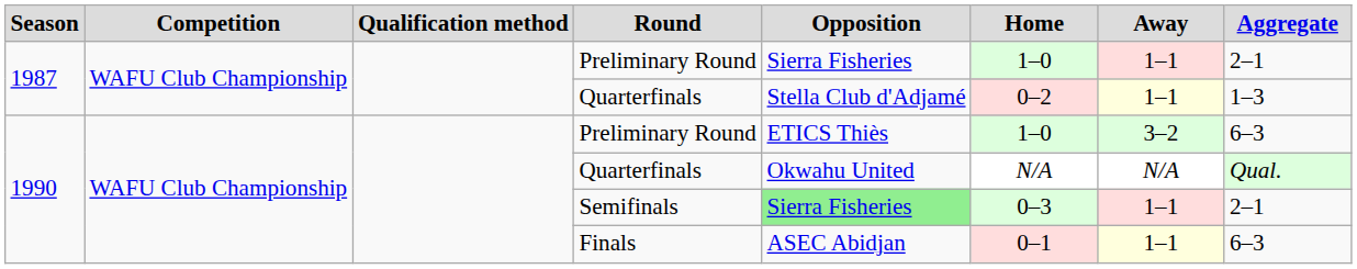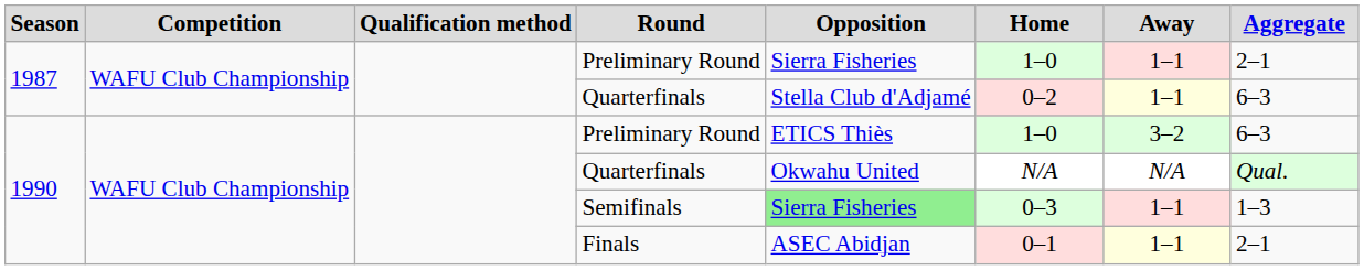 <table class="sortable plainrowheaders wikitable">
 <tr>
 <th style="background:#DCDCDC">Season</th>
 <th style="background:#DCDCDC">Competition</th>
 <th style="background:#DCDCDC">Qualification method</th>
 <th style="background:#DCDCDC">Round</th>
 <th style="background:#DCDCDC">Opposition</th>
 <th width="80" style="background:#DCDCDC">Home</th>
 <th width="80" style="background:#DCDCDC">Away</th>
 <th width="80" style="background:#DCDCDC"><a href='#'>Aggregate</a></th>
 </tr>
 <tr>
 <td rowspan=2><a href='#'>1987</a></td>
 <td rowspan=2><a href='#'>WAFU Club Championship</a></td>
 <td rowspan=2></td>
 <td align=left>Preliminary Round</td>
 <td align=left> <a href='#'>Sierra Fisheries</a></td>
 <td style="background:#dfd; text-align:center">1–0</td>
 <td style="background:#fdd; text-align:center">1–1</td>
 <td>2–1</td>
 </tr>
 <tr>
 <td align=left>Quarterfinals</td>
 <td align=left> <a href='#'>Stella Club d'Adjamé</a></td>
 <td style="background:#fdd; text-align:center">0–2</td>
 <td style="background:#ffd; text-align:center">1–1</td>
-<td>1–3</td>
+<td>6–3</td>
 </tr>
 <tr>
 <td rowspan=4><a href='#'>1990</a></td>
 <td rowspan=4><a href='#'>WAFU Club Championship</a></td>
 <td rowspan=4></td>
 <td align=left>Preliminary Round</td>
 <td align=left> <a href='#'>ETICS Thiès</a></td>
 <td style="background:#dfd; text-align:center">1–0</td>
 <td style="background:#dfd; text-align:center">3–2</td>
 <td>6–3</td>
 </tr>
 <tr>
 <td align=left>Quarterfinals</td>
 <td align=left> <a href='#'>Okwahu United</a></td>
 <td style="background:#fff; text-align:center"><em>N/A</em></td>
 <td style="background:#fff; text-align:center"><em>N/A</em></td>
 <td style="background:#dfd; text"><em>Qual.</em></td>
 </tr>
 <tr>
 <td align=left>Semifinals</td>
 <td align=left style="background: lightgreen;"> <a href='#'>Sierra Fisheries</a></td>
 <td style="background:#dfd; text-align:center">0–3</td>
 <td style="background:#fdd; text-align:center">1–1</td>
-<td>2–1</td>
+<td>1–3</td>
 </tr>
 <tr>
 <td align=left>Finals</td>
 <td align=left> <a href='#'>ASEC Abidjan</a></td>
 <td style="background:#fdd; text-align:center">0–1</td>
 <td style="background:#ffd; text-align:center">1–1</td>
-<td>6–3</td>
+<td>2–1</td>
 </tr>
 </table>
